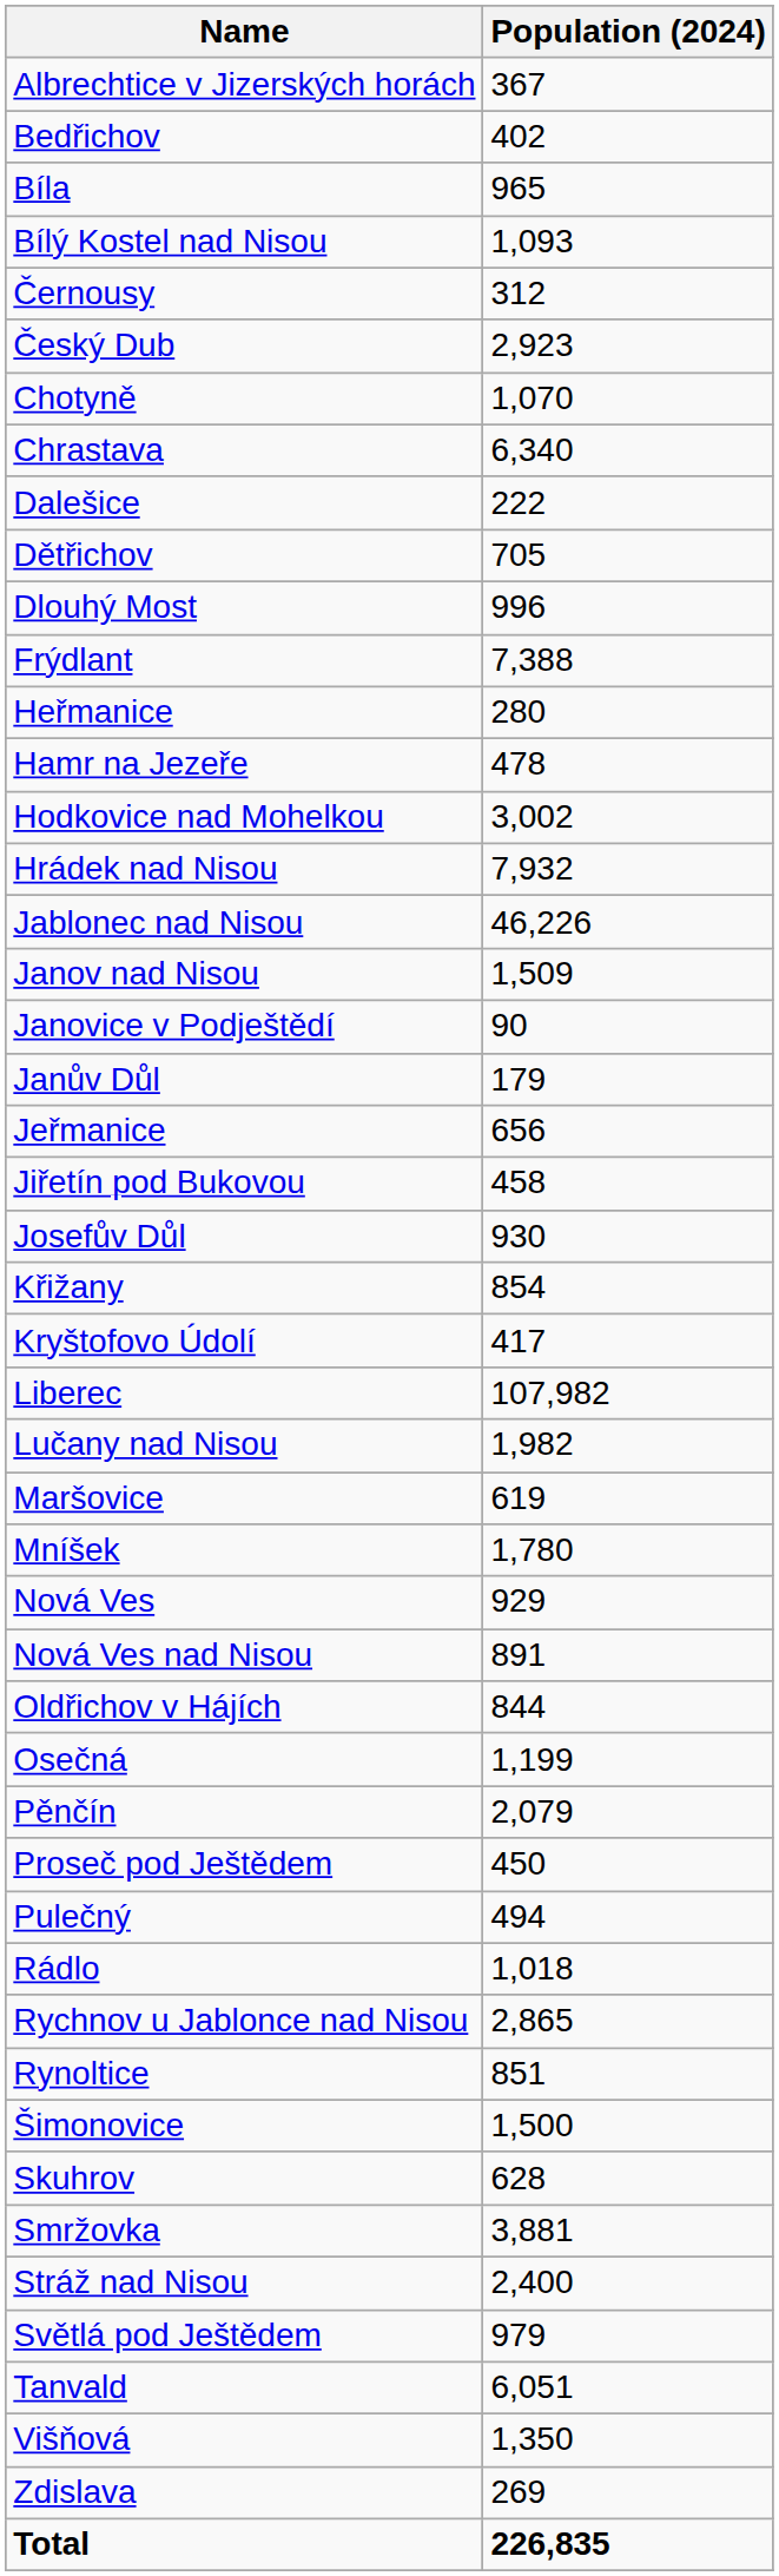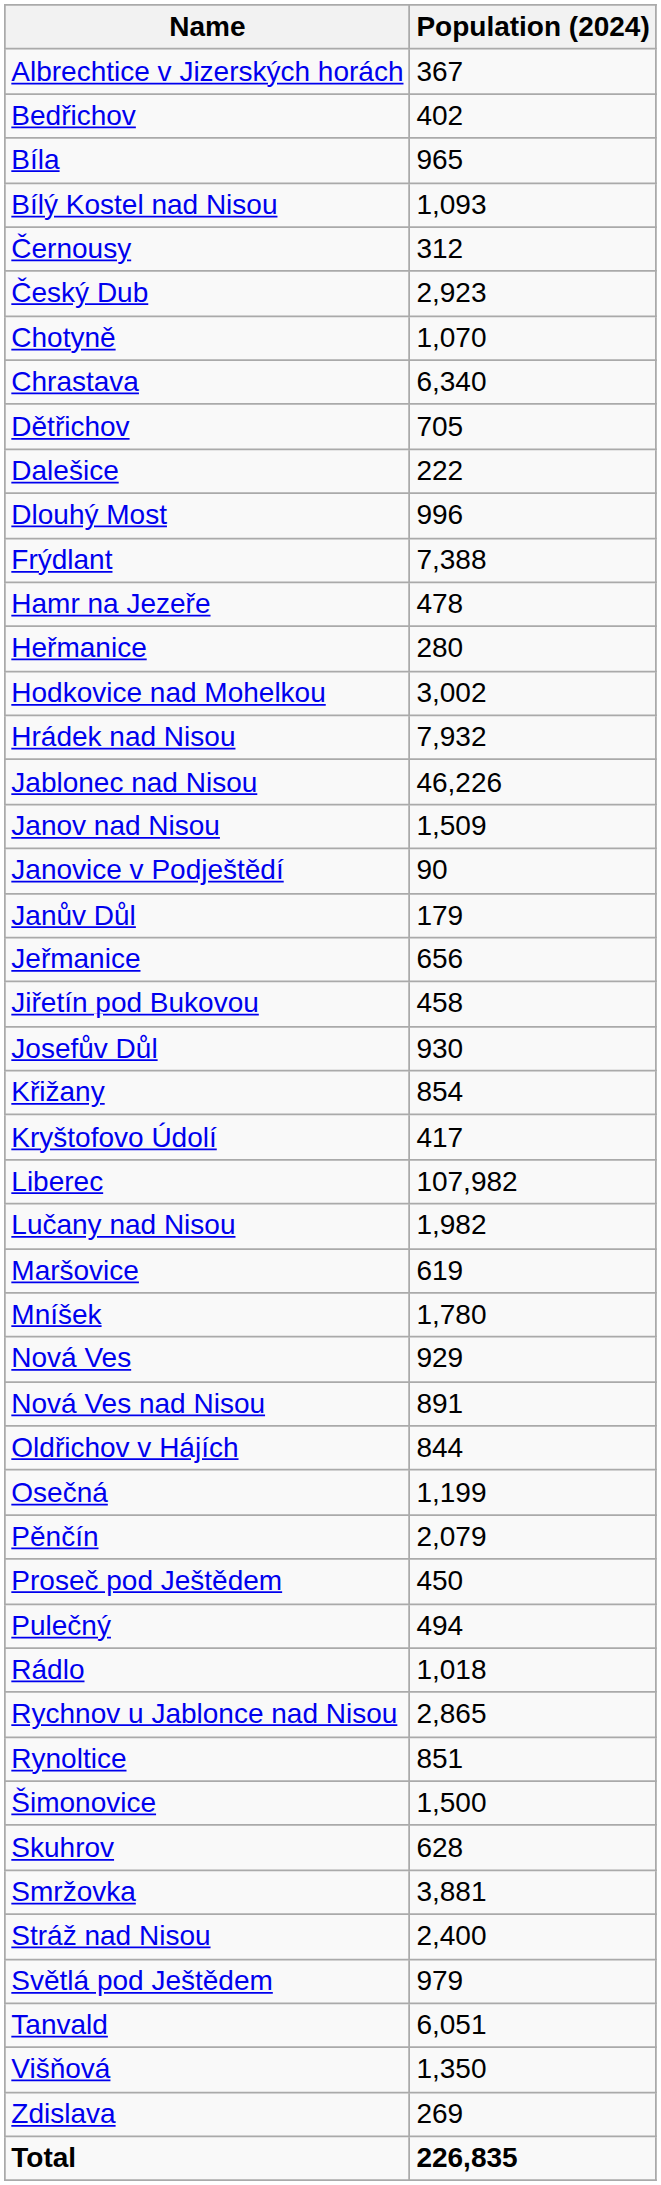 <table class="wikitable sortable collapsible collapsed">
 <tr>
 <th>Name</th>
 <th>Population (2024)</th>
 </tr>
 <tr>
 <td><a href='#'>Albrechtice v Jizerských horách</a></td>
 <td>367</td>
 </tr>
 <tr>
 <td><a href='#'>Bedřichov</a></td>
 <td>402</td>
 </tr>
 <tr>
 <td><a href='#'>Bíla</a></td>
 <td>965</td>
 </tr>
 <tr>
 <td><a href='#'>Bílý Kostel nad Nisou</a></td>
 <td>1,093</td>
 </tr>
 <tr>
 <td><a href='#'>Černousy</a></td>
 <td>312</td>
 </tr>
 <tr>
 <td><a href='#'>Český Dub</a></td>
 <td>2,923</td>
 </tr>
 <tr>
 <td><a href='#'>Chotyně</a></td>
 <td>1,070</td>
 </tr>
 <tr>
 <td><a href='#'>Chrastava</a></td>
 <td>6,340</td>
 </tr>
 <tr>
+<td><a href='#'>Dětřichov</a></td>
+<td>705</td>
+</tr>
+<tr>
 <td><a href='#'>Dalešice</a></td>
 <td>222</td>
-</tr>
-<tr>
-<td><a href='#'>Dětřichov</a></td>
-<td>705</td>
 </tr>
 <tr>
 <td><a href='#'>Dlouhý Most</a></td>
 <td>996</td>
 </tr>
 <tr>
 <td><a href='#'>Frýdlant</a></td>
 <td>7,388</td>
 </tr>
 <tr>
+<td><a href='#'>Hamr na Jezeře</a></td>
+<td>478</td>
+</tr>
+<tr>
 <td><a href='#'>Heřmanice</a></td>
 <td>280</td>
-</tr>
-<tr>
-<td><a href='#'>Hamr na Jezeře</a></td>
-<td>478</td>
 </tr>
 <tr>
 <td><a href='#'>Hodkovice nad Mohelkou</a></td>
 <td>3,002</td>
 </tr>
 <tr>
 <td><a href='#'>Hrádek nad Nisou</a></td>
 <td>7,932</td>
 </tr>
 <tr>
 <td><a href='#'>Jablonec nad Nisou</a></td>
 <td>46,226</td>
 </tr>
 <tr>
 <td><a href='#'>Janov nad Nisou</a></td>
 <td>1,509</td>
 </tr>
 <tr>
 <td><a href='#'>Janovice v Podještědí</a></td>
 <td>90</td>
 </tr>
 <tr>
 <td><a href='#'>Janův Důl</a></td>
 <td>179</td>
 </tr>
 <tr>
 <td><a href='#'>Jeřmanice</a></td>
 <td>656</td>
 </tr>
 <tr>
 <td><a href='#'>Jiřetín pod Bukovou</a></td>
 <td>458</td>
 </tr>
 <tr>
 <td><a href='#'>Josefův Důl</a></td>
 <td>930</td>
 </tr>
 <tr>
 <td><a href='#'>Křižany</a></td>
 <td>854</td>
 </tr>
 <tr>
 <td><a href='#'>Kryštofovo Údolí</a></td>
 <td>417</td>
 </tr>
 <tr>
 <td><a href='#'>Liberec</a></td>
 <td>107,982</td>
 </tr>
 <tr>
 <td><a href='#'>Lučany nad Nisou</a></td>
 <td>1,982</td>
 </tr>
 <tr>
 <td><a href='#'>Maršovice</a></td>
 <td>619</td>
 </tr>
 <tr>
 <td><a href='#'>Mníšek</a></td>
 <td>1,780</td>
 </tr>
 <tr>
 <td><a href='#'>Nová Ves</a></td>
 <td>929</td>
 </tr>
 <tr>
 <td><a href='#'>Nová Ves nad Nisou</a></td>
 <td>891</td>
 </tr>
 <tr>
 <td><a href='#'>Oldřichov v Hájích</a></td>
 <td>844</td>
 </tr>
 <tr>
 <td><a href='#'>Osečná</a></td>
 <td>1,199</td>
 </tr>
 <tr>
 <td><a href='#'>Pěnčín</a></td>
 <td>2,079</td>
 </tr>
 <tr>
 <td><a href='#'>Proseč pod Ještědem</a></td>
 <td>450</td>
 </tr>
 <tr>
 <td><a href='#'>Pulečný</a></td>
 <td>494</td>
 </tr>
 <tr>
 <td><a href='#'>Rádlo</a></td>
 <td>1,018</td>
 </tr>
 <tr>
 <td><a href='#'>Rychnov u Jablonce nad Nisou</a></td>
 <td>2,865</td>
 </tr>
 <tr>
 <td><a href='#'>Rynoltice</a></td>
 <td>851</td>
 </tr>
 <tr>
 <td><a href='#'>Šimonovice</a></td>
 <td>1,500</td>
 </tr>
 <tr>
 <td><a href='#'>Skuhrov</a></td>
 <td>628</td>
 </tr>
 <tr>
 <td><a href='#'>Smržovka</a></td>
 <td>3,881</td>
 </tr>
 <tr>
 <td><a href='#'>Stráž nad Nisou</a></td>
 <td>2,400</td>
 </tr>
 <tr>
 <td><a href='#'>Světlá pod Ještědem</a></td>
 <td>979</td>
 </tr>
 <tr>
 <td><a href='#'>Tanvald</a></td>
 <td>6,051</td>
 </tr>
 <tr>
 <td><a href='#'>Višňová</a></td>
 <td>1,350</td>
 </tr>
 <tr>
 <td><a href='#'>Zdislava</a></td>
 <td>269</td>
 </tr>
 <tr>
 <td><strong>Total</strong></td>
 <td><strong>226,835</strong></td>
 </tr>
 </table>
